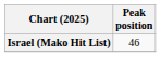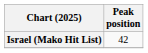 <table class="wikitable plainrowheaders" style="text-align:center">
 <tr>
 <th scope="col">Chart (2025)</th>
 <th scope="col">Peak<br>position</th>
 </tr>
 <tr>
 <th scope="row">Israel (Mako Hit List)</th>
-<td>46</td>
+<td>42</td>
 </tr>
 <tr>
 </tr>
 </table>
